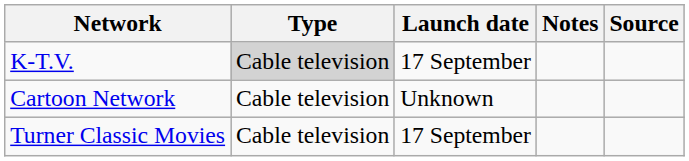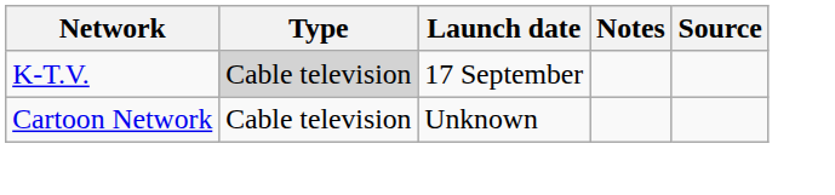 <table class="wikitable sortable">
 <tr>
 <th>Network</th>
 <th>Type</th>
 <th>Launch date</th>
 <th>Notes</th>
 <th>Source</th>
 </tr>
 <tr>
 <td><a href='#'>K-T.V.</a></td>
 <td style="background: lightgrey;">Cable television</td>
 <td>17 September</td>
 <td></td>
 <td></td>
 </tr>
 <tr>
 <td><a href='#'>Cartoon Network</a></td>
 <td>Cable television</td>
 <td>Unknown</td>
 <td></td>
 <td></td>
 </tr>
-<tr>
-<td><a href='#'>Turner Classic Movies</a></td>
-<td>Cable television</td>
-<td>17 September</td>
-<td></td>
-<td></td>
-</tr>
 </table>
